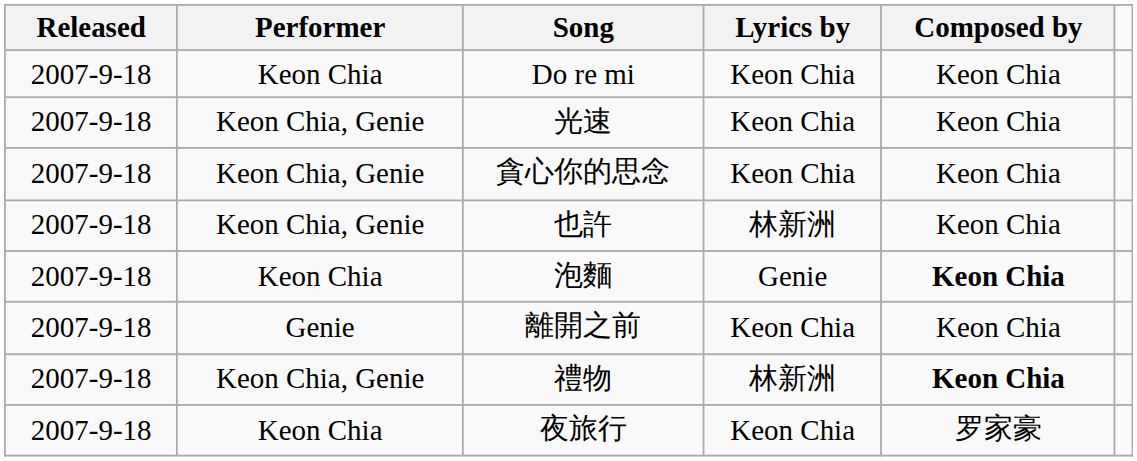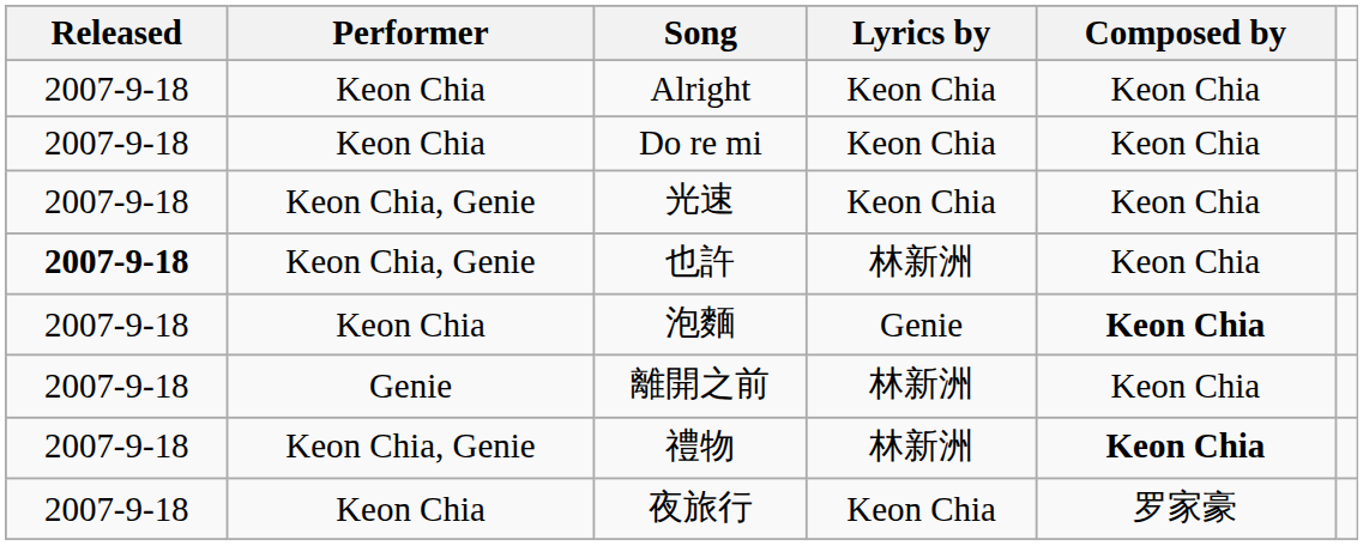 <table class="wikitable"  width="100%" style=text-align:center>
 <tr>
 <th scope="col">Released</th>
 <th scope="col">Performer</th>
 <th scope="col">Song</th>
 <th scope="col">Lyrics by</th>
 <th scope="col">Composed by</th>
+</tr>
+<tr>
+<td>2007-9-18</td>
+<td>Keon Chia</td>
+<td>Alright</td>
+<td>Keon Chia</td>
+<td>Keon Chia</td>
+<td></td>
 </tr>
 <tr>
 <td>2007-9-18</td>
 <td>Keon Chia</td>
 <td>Do re mi</td>
 <td>Keon Chia</td>
 <td>Keon Chia</td>
 <td></td>
 </tr>
 <tr>
 <td>2007-9-18</td>
 <td>Keon Chia, Genie</td>
 <td>光速</td>
 <td>Keon Chia</td>
 <td>Keon Chia</td>
 <td></td>
 </tr>
 <tr>
-<td>2007-9-18</td>
-<td>Keon Chia, Genie</td>
-<td>貪心你的思念</td>
-<td>Keon Chia</td>
-<td>Keon Chia</td>
-<td></td>
-</tr>
-<tr>
-<td>2007-9-18</td>
+<td><strong>2007-9-18</strong></td>
 <td>Keon Chia, Genie</td>
 <td>也許</td>
 <td>林新洲</td>
 <td>Keon Chia</td>
 <td></td>
 </tr>
 <tr>
 <td>2007-9-18</td>
 <td>Keon Chia</td>
 <td>泡麵</td>
 <td>Genie</td>
 <td><strong>Keon Chia</strong></td>
 <td></td>
 </tr>
 <tr>
 <td>2007-9-18</td>
 <td>Genie</td>
 <td>離開之前</td>
-<td>Keon Chia</td>
+<td>林新洲</td>
 <td>Keon Chia</td>
 <td></td>
 </tr>
 <tr>
 <td>2007-9-18</td>
 <td>Keon Chia, Genie</td>
 <td>禮物</td>
 <td>林新洲</td>
 <td><strong>Keon Chia</strong></td>
 <td></td>
 </tr>
 <tr>
 <td>2007-9-18</td>
 <td>Keon Chia</td>
 <td>夜旅行</td>
 <td>Keon Chia</td>
 <td>罗家豪</td>
 <td></td>
 </tr>
 </table>
